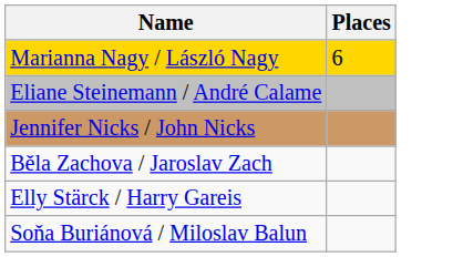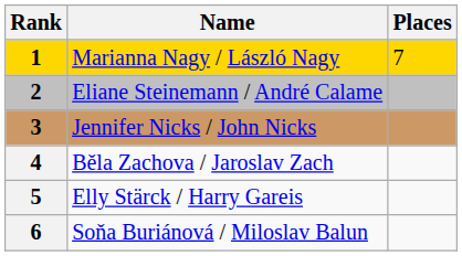 <table class="wikitable">
 <tr>
+<th>Rank</th>
 <th>Name</th>
 <th>Places</th>
 </tr>
 <tr bgcolor="gold">
+<td align="center"><strong>1</strong></td>
 <td> <a href='#'>Marianna Nagy</a> / <a href='#'>László Nagy</a></td>
-<td>6</td>
+<td>7</td>
 </tr>
 <tr bgcolor="silver">
+<td align="center"><strong>2</strong></td>
 <td> <a href='#'>Eliane Steinemann</a> / <a href='#'>André Calame</a></td>
 <td></td>
 </tr>
 <tr bgcolor="cc9966">
+<td align="center"><strong>3</strong></td>
 <td> <a href='#'>Jennifer Nicks</a> / <a href='#'>John Nicks</a></td>
 <td></td>
 </tr>
 <tr>
+<th>4</th>
 <td> <a href='#'>Běla Zachova</a> / <a href='#'>Jaroslav Zach</a></td>
 <td></td>
 </tr>
 <tr>
+<th>5</th>
 <td> <a href='#'>Elly Stärck</a> / <a href='#'>Harry Gareis</a></td>
 <td></td>
 </tr>
 <tr>
+<th>6</th>
 <td> <a href='#'>Soňa Buriánová</a> / <a href='#'>Miloslav Balun</a></td>
 <td></td>
 </tr>
 </table>
